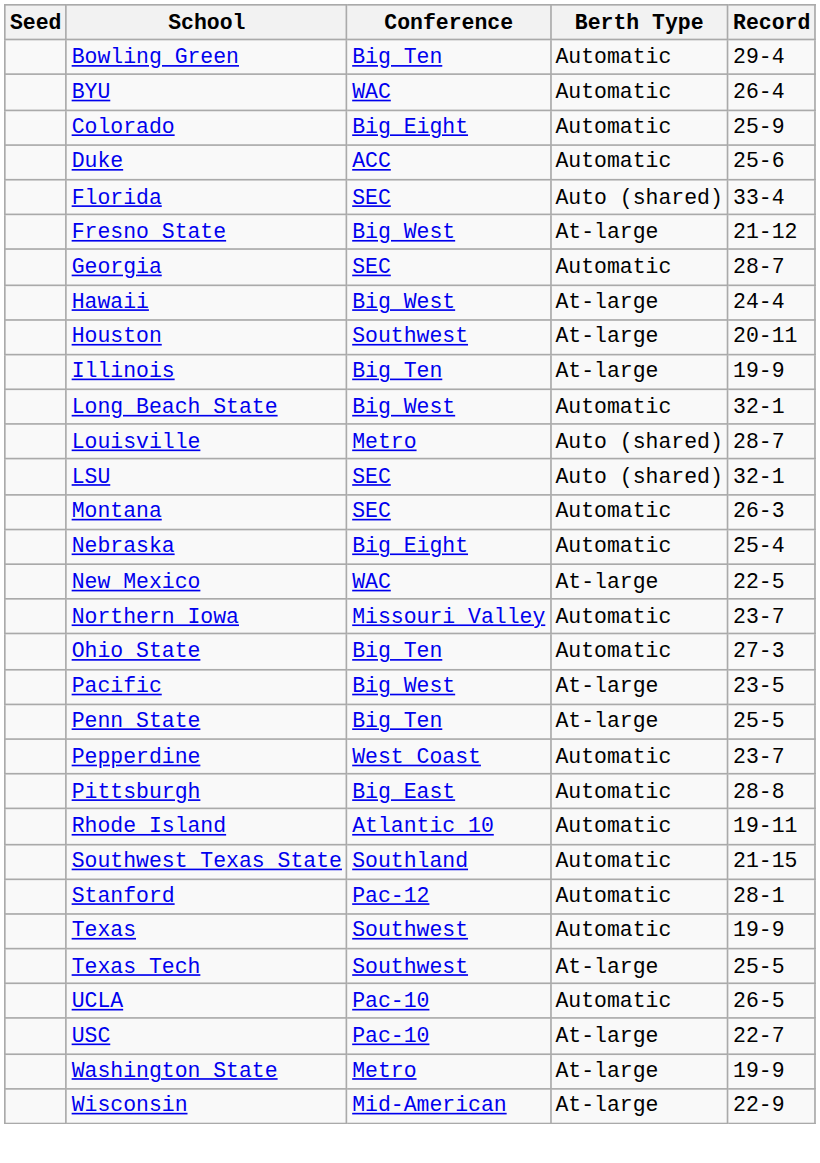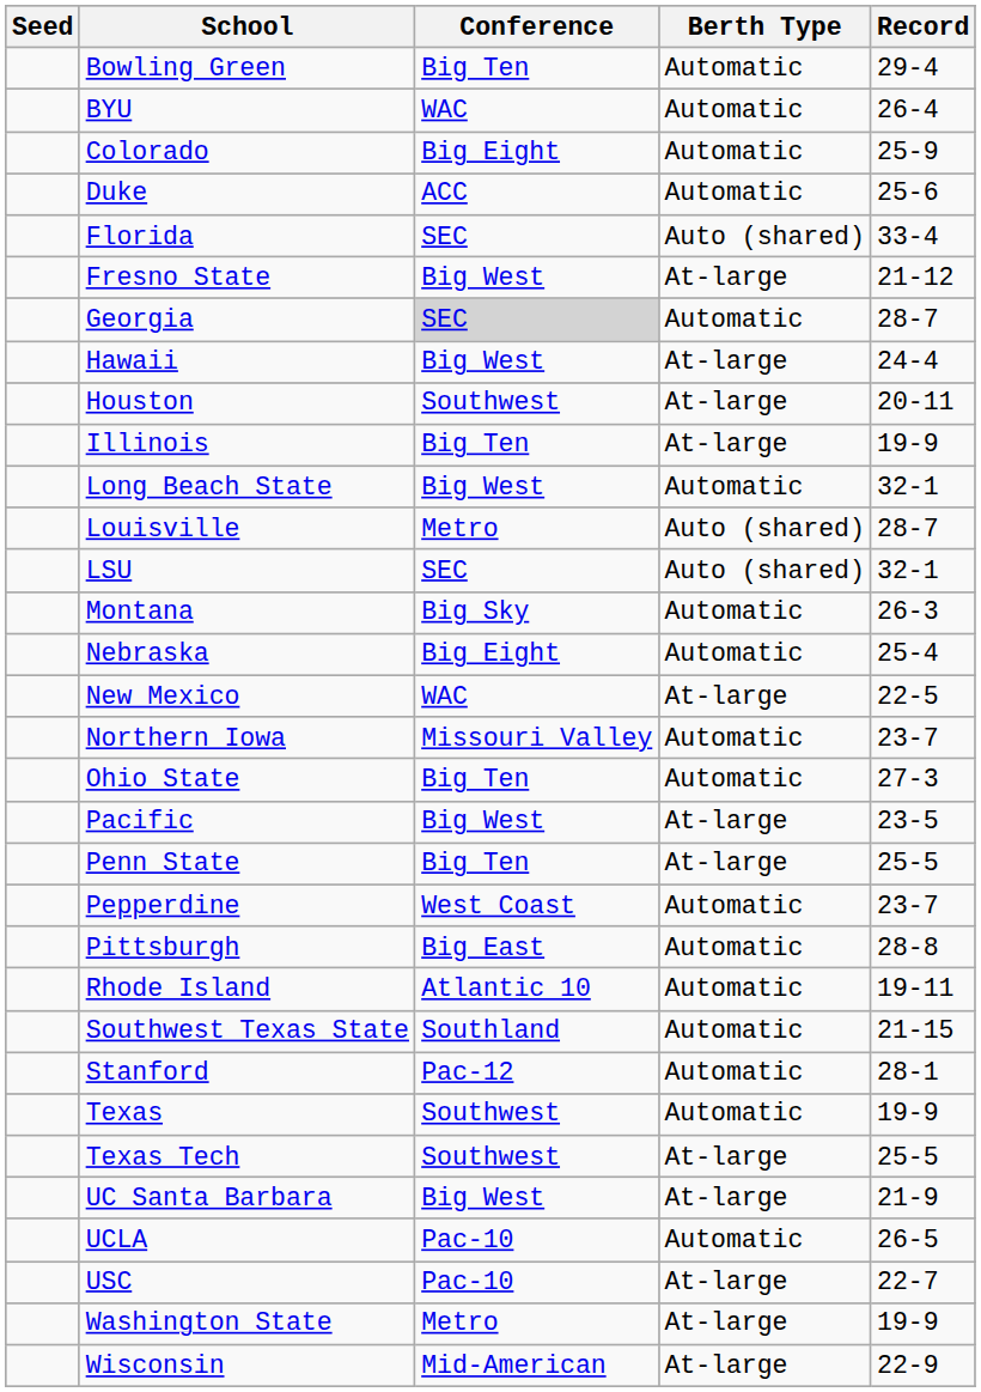 <table class="wikitable sortable">
 <tr>
 <th>Seed</th>
 <th>School</th>
 <th>Conference</th>
 <th>Berth Type</th>
 <th>Record</th>
 </tr>
 <tr>
 <td></td>
 <td><a href='#'>Bowling Green</a></td>
 <td><a href='#'>Big Ten</a></td>
 <td>Automatic</td>
 <td>29-4</td>
 </tr>
 <tr>
 <td></td>
 <td><a href='#'>BYU</a></td>
 <td><a href='#'>WAC</a></td>
 <td>Automatic</td>
 <td>26-4</td>
 </tr>
 <tr>
 <td></td>
 <td><a href='#'>Colorado</a></td>
 <td><a href='#'>Big Eight</a></td>
 <td>Automatic</td>
 <td>25-9</td>
 </tr>
 <tr>
 <td></td>
 <td><a href='#'>Duke</a></td>
 <td><a href='#'>ACC</a></td>
 <td>Automatic</td>
 <td>25-6</td>
 </tr>
 <tr>
 <td></td>
 <td><a href='#'>Florida</a></td>
 <td><a href='#'>SEC</a></td>
 <td>Auto (shared)</td>
 <td>33-4</td>
 </tr>
 <tr>
 <td></td>
 <td><a href='#'>Fresno State</a></td>
 <td><a href='#'>Big West</a></td>
 <td>At-large</td>
 <td>21-12</td>
 </tr>
 <tr>
 <td></td>
 <td><a href='#'>Georgia</a></td>
-<td><a href='#'>SEC</a></td>
+<td style="background: lightgrey;"><a href='#'>SEC</a></td>
 <td>Automatic</td>
 <td>28-7</td>
 </tr>
 <tr>
 <td></td>
 <td><a href='#'>Hawaii</a></td>
 <td><a href='#'>Big West</a></td>
 <td>At-large</td>
 <td>24-4</td>
 </tr>
 <tr>
 <td></td>
 <td><a href='#'>Houston</a></td>
 <td><a href='#'>Southwest</a></td>
 <td>At-large</td>
 <td>20-11</td>
 </tr>
 <tr>
 <td></td>
 <td><a href='#'>Illinois</a></td>
 <td><a href='#'>Big Ten</a></td>
 <td>At-large</td>
 <td>19-9</td>
 </tr>
 <tr>
 <td></td>
 <td><a href='#'>Long Beach State</a></td>
 <td><a href='#'>Big West</a></td>
 <td>Automatic</td>
 <td>32-1</td>
 </tr>
 <tr>
 <td></td>
 <td><a href='#'>Louisville</a></td>
 <td><a href='#'>Metro</a></td>
 <td>Auto (shared)</td>
 <td>28-7</td>
 </tr>
 <tr>
 <td></td>
 <td><a href='#'>LSU</a></td>
 <td><a href='#'>SEC</a></td>
 <td>Auto (shared)</td>
 <td>32-1</td>
 </tr>
 <tr>
 <td></td>
 <td><a href='#'>Montana</a></td>
-<td><a href='#'>SEC</a></td>
+<td><a href='#'>Big Sky</a></td>
 <td>Automatic</td>
 <td>26-3</td>
 </tr>
 <tr>
 <td></td>
 <td><a href='#'>Nebraska</a></td>
 <td><a href='#'>Big Eight</a></td>
 <td>Automatic</td>
 <td>25-4</td>
 </tr>
 <tr>
 <td></td>
 <td><a href='#'>New Mexico</a></td>
 <td><a href='#'>WAC</a></td>
 <td>At-large</td>
 <td>22-5</td>
 </tr>
 <tr>
 <td></td>
 <td><a href='#'>Northern Iowa</a></td>
 <td><a href='#'>Missouri Valley</a></td>
 <td>Automatic</td>
 <td>23-7</td>
 </tr>
 <tr>
 <td></td>
 <td><a href='#'>Ohio State</a></td>
 <td><a href='#'>Big Ten</a></td>
 <td>Automatic</td>
 <td>27-3</td>
 </tr>
 <tr>
 <td></td>
 <td><a href='#'>Pacific</a></td>
 <td><a href='#'>Big West</a></td>
 <td>At-large</td>
 <td>23-5</td>
 </tr>
 <tr>
 <td></td>
 <td><a href='#'>Penn State</a></td>
 <td><a href='#'>Big Ten</a></td>
 <td>At-large</td>
 <td>25-5</td>
 </tr>
 <tr>
 <td></td>
 <td><a href='#'>Pepperdine</a></td>
 <td><a href='#'>West Coast</a></td>
 <td>Automatic</td>
 <td>23-7</td>
 </tr>
 <tr>
 <td></td>
 <td><a href='#'>Pittsburgh</a></td>
 <td><a href='#'>Big East</a></td>
 <td>Automatic</td>
 <td>28-8</td>
 </tr>
 <tr>
 <td></td>
 <td><a href='#'>Rhode Island</a></td>
 <td><a href='#'>Atlantic 10</a></td>
 <td>Automatic</td>
 <td>19-11</td>
 </tr>
 <tr>
 <td></td>
 <td><a href='#'>Southwest Texas State</a></td>
 <td><a href='#'>Southland</a></td>
 <td>Automatic</td>
 <td>21-15</td>
 </tr>
 <tr>
 <td></td>
 <td><a href='#'>Stanford</a></td>
 <td><a href='#'>Pac-12</a></td>
 <td>Automatic</td>
 <td>28-1</td>
 </tr>
 <tr>
 <td></td>
 <td><a href='#'>Texas</a></td>
 <td><a href='#'>Southwest</a></td>
 <td>Automatic</td>
 <td>19-9</td>
 </tr>
 <tr>
 <td></td>
 <td><a href='#'>Texas Tech</a></td>
 <td><a href='#'>Southwest</a></td>
 <td>At-large</td>
 <td>25-5</td>
 </tr>
 <tr>
 <td></td>
+<td><a href='#'>UC Santa Barbara</a></td>
+<td><a href='#'>Big West</a></td>
+<td>At-large</td>
+<td>21-9</td>
+</tr>
+<tr>
+<td></td>
 <td><a href='#'>UCLA</a></td>
 <td><a href='#'>Pac-10</a></td>
 <td>Automatic</td>
 <td>26-5</td>
 </tr>
 <tr>
 <td></td>
 <td><a href='#'>USC</a></td>
 <td><a href='#'>Pac-10</a></td>
 <td>At-large</td>
 <td>22-7</td>
 </tr>
 <tr>
 <td></td>
 <td><a href='#'>Washington State</a></td>
 <td><a href='#'>Metro</a></td>
 <td>At-large</td>
 <td>19-9</td>
 </tr>
 <tr>
 <td></td>
 <td><a href='#'>Wisconsin</a></td>
 <td><a href='#'>Mid-American</a></td>
 <td>At-large</td>
 <td>22-9</td>
 </tr>
 </table>
